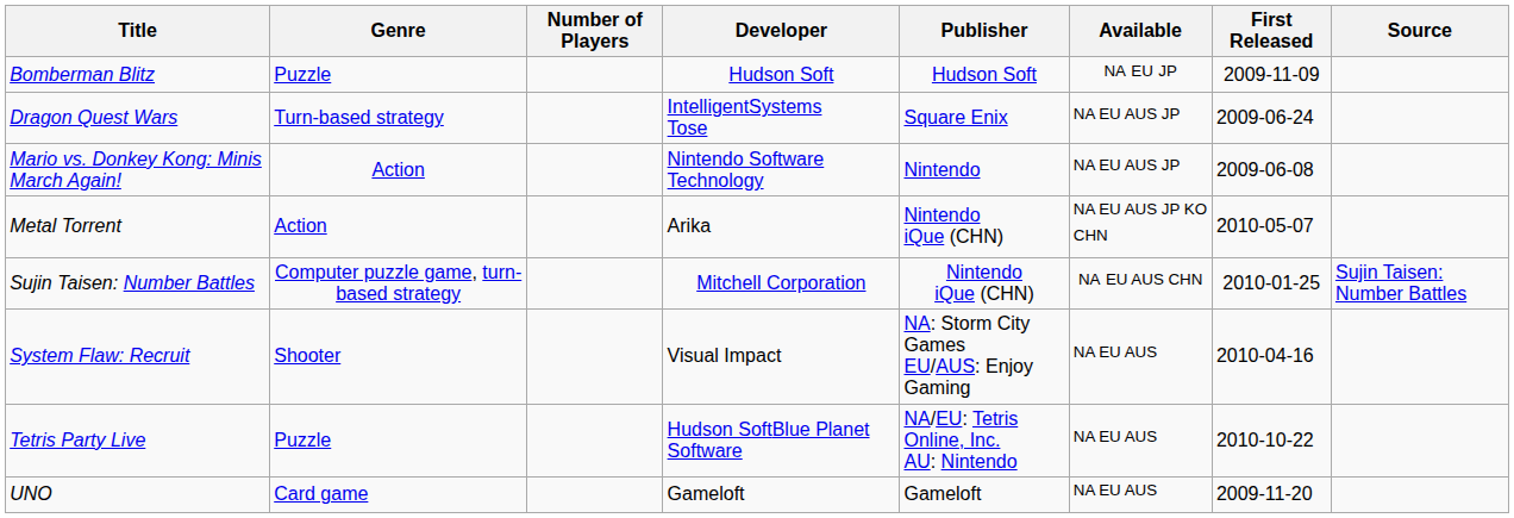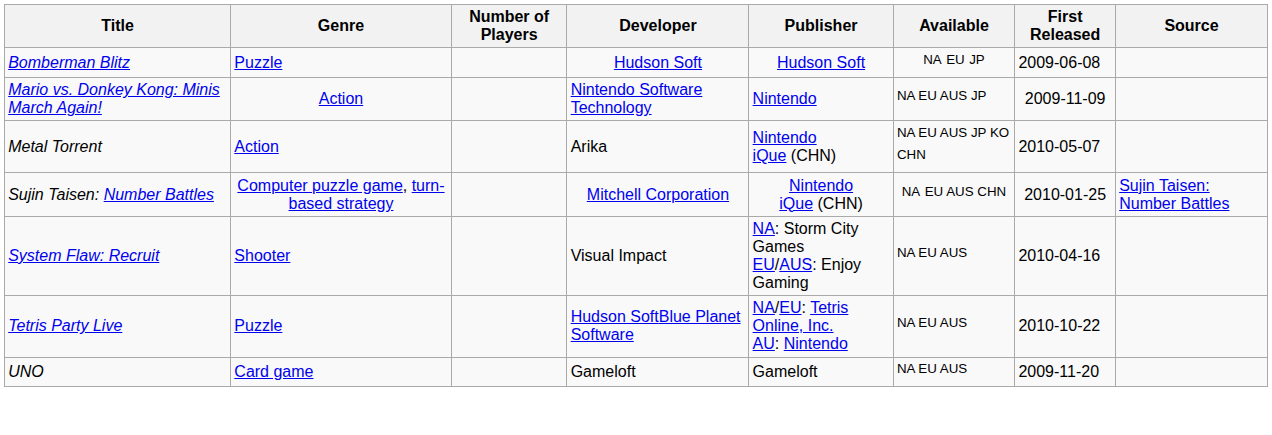 <table class="wikitable sortable" style="width:100%">
 <tr>
 <th>Title</th>
 <th>Genre</th>
 <th>Number of Players</th>
 <th>Developer</th>
 <th>Publisher</th>
 <th>Available</th>
 <th>First Released</th>
 <th>Source</th>
 </tr>
 <tr>
 <td><em><a href='#'>Bomberman Blitz</a></em></td>
 <td><a href='#'>Puzzle</a></td>
 <td></td>
 <td align=center><a href='#'>Hudson Soft</a></td>
 <td align=center><a href='#'>Hudson Soft</a></td>
 <td align=center><sup>NA</sup> <sup>EU</sup> <sup>JP</sup></td>
-<td align=center>2009-11-09</td>
-<td></td>
-</tr>
-<tr>
-<td><em><a href='#'>Dragon Quest Wars</a></em></td>
-<td><a href='#'>Turn-based strategy</a></td>
-<td></td>
-<td><a href='#'>IntelligentSystems</a><br><a href='#'>Tose</a></td>
-<td><a href='#'>Square Enix</a></td>
-<td><sup>NA EU AUS JP</sup></td>
-<td>2009-06-24</td>
+<td>2009-06-08</td>
 <td></td>
 </tr>
 <tr>
 <td><em><a href='#'>Mario vs. Donkey Kong: Minis March Again!</a></em></td>
 <td align=center><a href='#'>Action</a></td>
 <td></td>
 <td><a href='#'>Nintendo Software Technology</a></td>
 <td><a href='#'>Nintendo</a></td>
 <td><sup>NA EU AUS JP</sup></td>
-<td>2009-06-08</td>
+<td align=center>2009-11-09</td>
 <td></td>
 </tr>
 <tr>
 <td><em>Metal Torrent</em></td>
 <td><a href='#'>Action</a></td>
 <td></td>
 <td>Arika</td>
 <td><a href='#'>Nintendo</a><br><a href='#'>iQue</a> (CHN)</td>
 <td><sup>NA EU AUS JP KO CHN</sup></td>
 <td>2010-05-07</td>
 <td></td>
 </tr>
 <tr>
 <td><em>Sujin Taisen: <a href='#'>Number Battles</a></em></td>
 <td align="center"><a href='#'>Computer puzzle game</a>, <a href='#'>turn-based strategy</a></td>
 <td></td>
 <td align="center"><a href='#'>Mitchell Corporation</a></td>
 <td align="center"><a href='#'>Nintendo</a><br><a href='#'>iQue</a> (CHN)</td>
 <td align="center"><sup>NA</sup> <sup>EU AUS CHN</sup></td>
 <td align="center">2010-01-25</td>
 <td><a href='#'>Sujin Taisen: Number Battles</a></td>
 </tr>
 <tr>
 <td><em><a href='#'>System Flaw: Recruit</a></em></td>
 <td><a href='#'>Shooter</a></td>
 <td></td>
 <td>Visual Impact</td>
 <td><a href='#'>NA</a>: Storm City Games<br><a href='#'>EU</a>/<a href='#'>AUS</a>: Enjoy Gaming</td>
 <td><sup>NA EU AUS</sup></td>
 <td>2010-04-16</td>
 <td></td>
 </tr>
 <tr>
 <td><a href='#'><em>Tetris Party Live</em></a></td>
 <td><a href='#'>Puzzle</a></td>
 <td></td>
 <td><a href='#'>Hudson Soft</a><a href='#'>Blue Planet Software</a></td>
 <td><a href='#'>NA</a>/<a href='#'>EU</a>: <a href='#'>Tetris Online, Inc.</a><br><a href='#'>AU</a>: <a href='#'>Nintendo</a></td>
 <td><sup>NA EU AUS</sup></td>
 <td>2010-10-22</td>
 <td></td>
 </tr>
 <tr>
 <td><em>UNO</em></td>
 <td><a href='#'>Card game</a></td>
 <td></td>
 <td>Gameloft</td>
 <td>Gameloft</td>
 <td><sup>NA EU AUS</sup></td>
 <td>2009-11-20</td>
 <td></td>
 </tr>
 </table>
